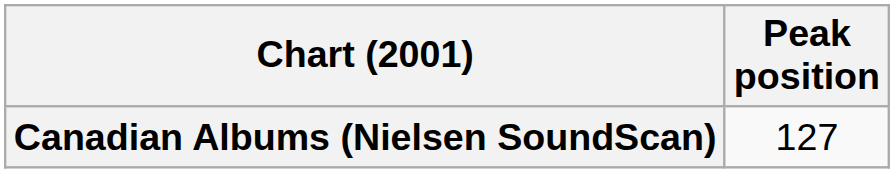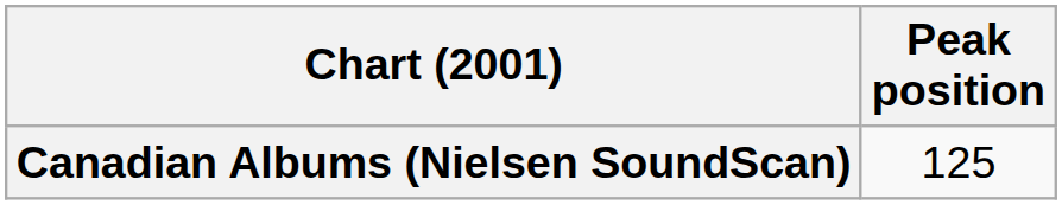 <table class="wikitable plainrowheaders" style="text-align:center">
 <tr>
 <th scope="col">Chart (2001)</th>
 <th scope="col">Peak<br>position</th>
 </tr>
 <tr>
 <th scope="row">Canadian Albums (Nielsen SoundScan)</th>
-<td>127</td>
+<td>125</td>
 </tr>
 </table>
